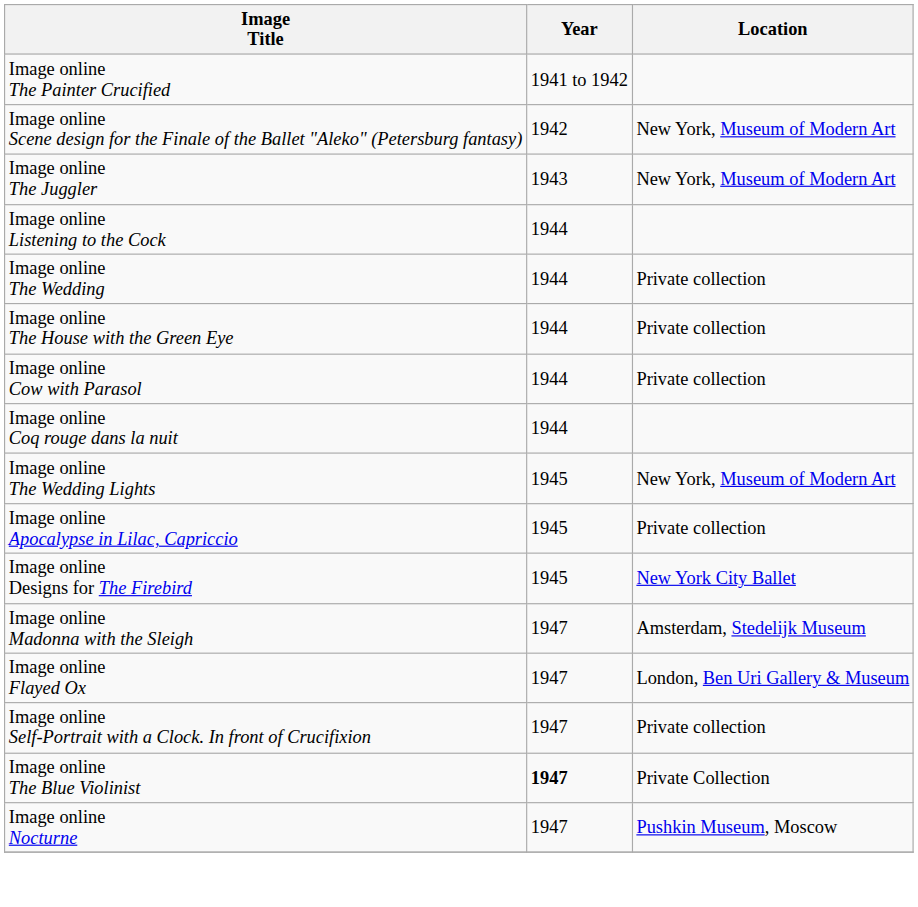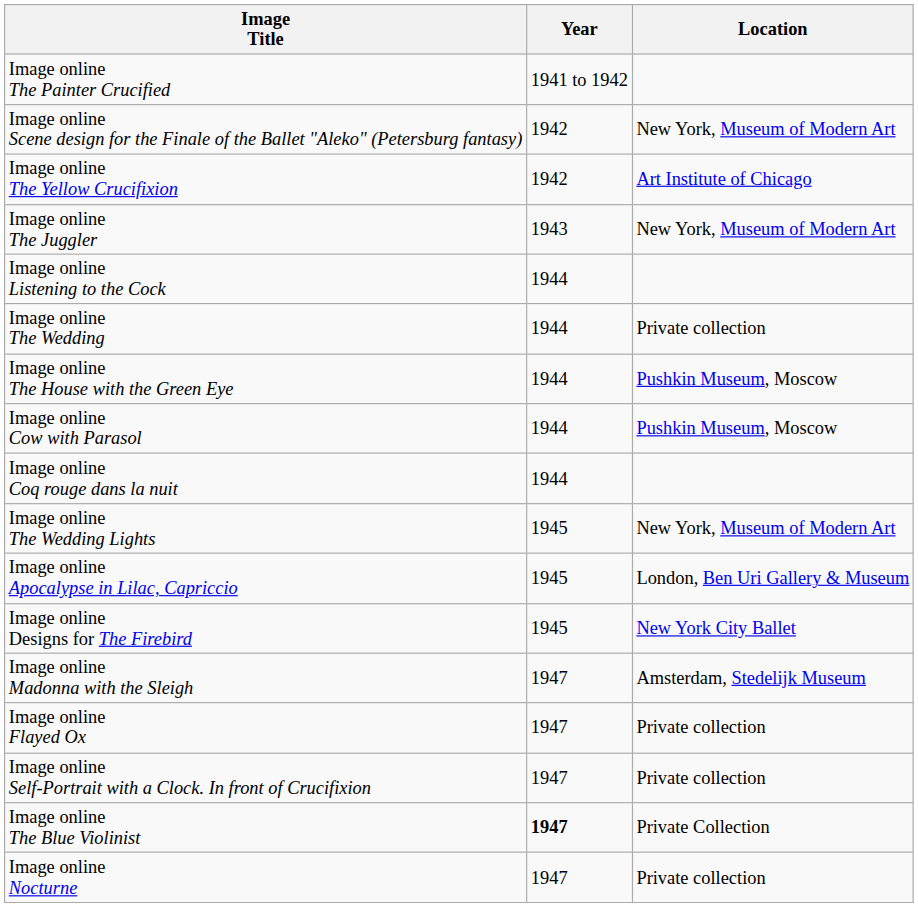 <table class="wikitable sortable">
 <tr>
 <th>Image<br>Title</th>
 <th class=unsortable>Year</th>
 <th>Location</th>
 </tr>
 <tr>
 <td>Image online<br><em>The Painter Crucified</em></td>
 <td>1941 to 1942</td>
 <td></td>
 </tr>
 <tr>
 <td>Image online<br><em>Scene design for the Finale of the Ballet "Aleko" (Petersburg fantasy)</em></td>
 <td>1942</td>
 <td>New York, <a href='#'>Museum of Modern Art</a></td>
+</tr>
+<tr>
+<td>Image online<br><em><a href='#'>The Yellow Crucifixion</a></em></td>
+<td>1942</td>
+<td><a href='#'>Art Institute of Chicago</a></td>
 </tr>
 <tr>
 <td>Image online<br><em>The Juggler</em></td>
 <td>1943</td>
 <td>New York, <a href='#'>Museum of Modern Art</a></td>
 </tr>
 <tr>
 <td>Image online<br><em>Listening to the Cock</em></td>
 <td>1944</td>
 <td></td>
 </tr>
 <tr>
 <td>Image online<br><em>The Wedding</em></td>
 <td>1944</td>
 <td>Private collection</td>
 </tr>
 <tr>
 <td>Image online<br><em>The House with the Green Eye</em></td>
 <td>1944</td>
-<td>Private collection</td>
+<td><a href='#'>Pushkin Museum</a>, Moscow</td>
 </tr>
 <tr>
 <td>Image online<br><em>Cow with Parasol</em></td>
 <td>1944</td>
-<td>Private collection</td>
+<td><a href='#'>Pushkin Museum</a>, Moscow</td>
 </tr>
 <tr>
 <td>Image online<br><em>Coq rouge dans la nuit</em></td>
 <td>1944</td>
 <td></td>
 </tr>
 <tr>
 <td>Image online<br><em>The Wedding Lights</em></td>
 <td>1945</td>
 <td>New York, <a href='#'>Museum of Modern Art</a></td>
 </tr>
 <tr>
 <td>Image online<br><em><a href='#'>Apocalypse in Lilac, Capriccio</a></em></td>
 <td>1945</td>
-<td>Private collection</td>
+<td>London, <a href='#'>Ben Uri Gallery & Museum</a></td>
 </tr>
 <tr>
 <td>Image online<br>Designs for <em><a href='#'>The Firebird</a></em></td>
 <td>1945</td>
 <td><a href='#'>New York City Ballet</a></td>
 </tr>
 <tr>
 <td>Image online<br><em>Madonna with the Sleigh</em></td>
 <td>1947</td>
 <td>Amsterdam, <a href='#'>Stedelijk Museum</a></td>
 </tr>
 <tr>
 <td>Image online<br><em>Flayed Ox</em></td>
 <td>1947</td>
-<td>London, <a href='#'>Ben Uri Gallery & Museum</a></td>
+<td>Private collection</td>
 </tr>
 <tr>
 <td>Image online<br><em>Self-Portrait with a Clock. In front of Crucifixion</em></td>
 <td>1947</td>
 <td>Private collection</td>
 </tr>
 <tr>
 <td>Image online<br><em>The Blue Violinist</em></td>
 <td><strong>1947</strong></td>
 <td>Private Collection</td>
 </tr>
 <tr>
 <td>Image online<br><em><a href='#'>Nocturne</a></em></td>
 <td>1947</td>
-<td><a href='#'>Pushkin Museum</a>, Moscow</td>
+<td>Private collection</td>
 </tr>
 <tr>
 </tr>
 </table>
